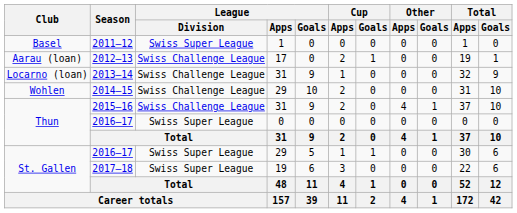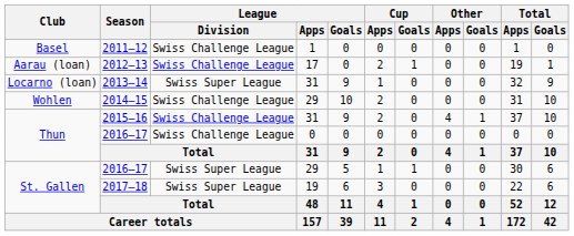 <table class="wikitable" style="text-align: center">
 <tr>
 <th rowspan="2">Club</th>
 <th rowspan="2">Season</th>
 <th colspan="3">League</th>
 <th colspan="2">Cup</th>
 <th colspan="2">Other</th>
 <th colspan="2">Total</th>
 </tr>
 <tr>
 <th>Division</th>
 <th>Apps</th>
 <th>Goals</th>
 <th>Apps</th>
 <th>Goals</th>
 <th>Apps</th>
 <th>Goals</th>
 <th>Apps</th>
 <th>Goals</th>
 </tr>
 <tr>
 <td><a href='#'>Basel</a></td>
 <td><a href='#'>2011–12</a></td>
-<td><a href='#'>Swiss Super League</a></td>
+<td>Swiss Challenge League</td>
 <td>1</td>
 <td>0</td>
 <td>0</td>
 <td>0</td>
 <td>0</td>
 <td>0</td>
 <td>1</td>
 <td>0</td>
 </tr>
 <tr>
 <td><a href='#'>Aarau</a> (loan)</td>
 <td><a href='#'>2012–13</a></td>
 <td><a href='#'>Swiss Challenge League</a></td>
 <td>17</td>
 <td>0</td>
 <td>2</td>
 <td>1</td>
 <td>0</td>
 <td>0</td>
 <td>19</td>
 <td>1</td>
 </tr>
 <tr>
 <td><a href='#'>Locarno</a> (loan)</td>
 <td><a href='#'>2013–14</a></td>
-<td>Swiss Challenge League</td>
+<td>Swiss Super League</td>
 <td>31</td>
 <td>9</td>
 <td>1</td>
 <td>0</td>
 <td>0</td>
 <td>0</td>
 <td>32</td>
 <td>9</td>
 </tr>
 <tr>
 <td><a href='#'>Wohlen</a></td>
 <td><a href='#'>2014–15</a></td>
 <td>Swiss Challenge League</td>
 <td>29</td>
 <td>10</td>
 <td>2</td>
 <td>0</td>
 <td>0</td>
 <td>0</td>
 <td>31</td>
 <td>10</td>
 </tr>
 <tr>
 <td rowspan="3"><a href='#'>Thun</a></td>
 <td><a href='#'>2015–16</a></td>
 <td><a href='#'>Swiss Challenge League</a></td>
 <td>31</td>
 <td>9</td>
 <td>2</td>
 <td>0</td>
 <td>4</td>
 <td>1</td>
 <td>37</td>
 <td>10</td>
 </tr>
 <tr>
 <td><a href='#'>2016–17</a></td>
-<td>Swiss Super League</td>
+<td>Swiss Challenge League</td>
 <td>0</td>
 <td>0</td>
 <td>0</td>
 <td>0</td>
 <td>0</td>
 <td>0</td>
 <td>0</td>
 <td>0</td>
 </tr>
 <tr>
 <th colspan="2">Total</th>
 <th>31</th>
 <th>9</th>
 <th>2</th>
 <th>0</th>
 <th>4</th>
 <th>1</th>
 <th>37</th>
 <th>10</th>
 </tr>
 <tr>
 <td rowspan="3"><a href='#'>St. Gallen</a></td>
 <td><a href='#'>2016–17</a></td>
 <td>Swiss Super League</td>
 <td>29</td>
 <td>5</td>
 <td>1</td>
 <td>1</td>
 <td>0</td>
 <td>0</td>
 <td>30</td>
 <td>6</td>
 </tr>
 <tr>
 <td><a href='#'>2017–18</a></td>
 <td>Swiss Super League</td>
 <td>19</td>
 <td>6</td>
 <td>3</td>
 <td>0</td>
 <td>0</td>
 <td>0</td>
 <td>22</td>
 <td>6</td>
 </tr>
 <tr>
 <th colspan="2">Total</th>
 <th>48</th>
 <th>11</th>
 <th>4</th>
 <th>1</th>
 <th>0</th>
 <th>0</th>
 <th>52</th>
 <th>12</th>
 </tr>
 <tr>
 <th colspan="3">Career totals</th>
 <th>157</th>
 <th>39</th>
 <th>11</th>
 <th>2</th>
 <th>4</th>
 <th>1</th>
 <th>172</th>
 <th>42</th>
 </tr>
 </table>
